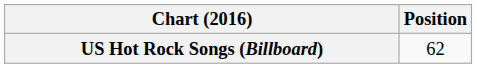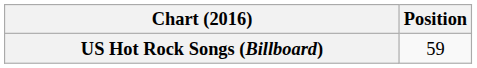 <table class="wikitable plainrowheaders" style="text-align:center;">
 <tr>
 <th scope="col" style="width:21em;">Chart (2016)</th>
 <th scope="col">Position</th>
 </tr>
 <tr>
 <th scope="row">US Hot Rock Songs (<em>Billboard</em>)</th>
-<td>62</td>
+<td>59</td>
 </tr>
 </table>
